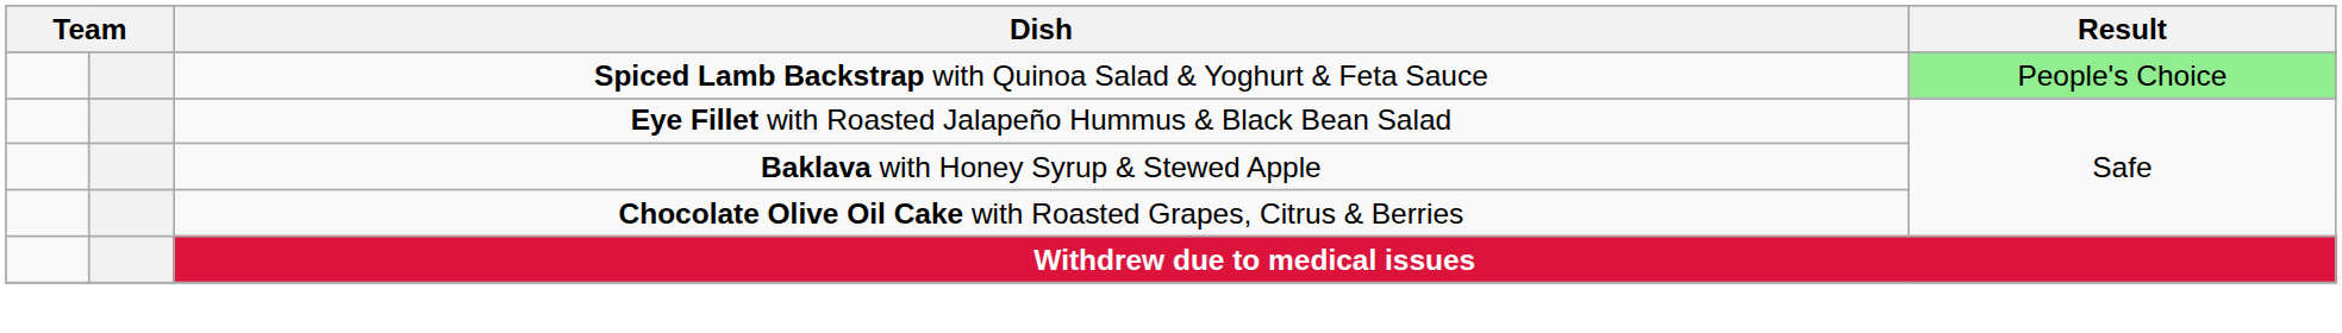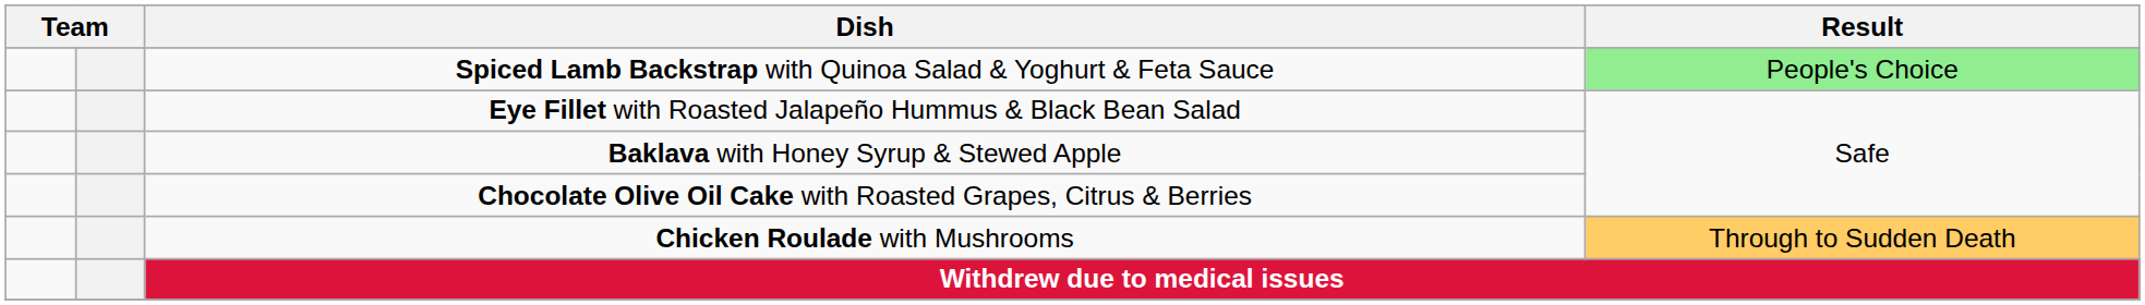 <table class="wikitable plainrowheaders" style="margin:1em auto; text-align:center; font-size:90%; width:80em;">
 <tr>
 <th colspan="2">Team</th>
 <th>Dish</th>
 <th>Result</th>
 </tr>
 <tr>
 <td></td>
 <th></th>
 <td><strong>Spiced Lamb Backstrap</strong> with Quinoa Salad & Yoghurt & Feta Sauce</td>
 <td style="background:lightgreen">People's Choice</td>
 </tr>
 <tr>
 <td></td>
 <th></th>
 <td><strong>Eye Fillet</strong> with Roasted Jalapeño Hummus & Black Bean Salad</td>
 <td rowspan="3">Safe</td>
 </tr>
 <tr>
 <td></td>
 <th></th>
 <td><strong>Baklava</strong> with Honey Syrup & Stewed Apple</td>
 </tr>
 <tr>
 <td></td>
 <th></th>
 <td><strong>Chocolate Olive Oil Cake</strong> with Roasted Grapes, Citrus & Berries</td>
 </tr>
 <tr>
 <td></td>
 <th></th>
+<td><strong>Chicken Roulade</strong> with Mushrooms</td>
+<td style="background:#FFCC66">Through to Sudden Death</td>
+</tr>
+<tr>
+<td></td>
+<th></th>
 <td style="background:crimson; color:white;" colspan=2><strong>Withdrew due to medical issues</strong></td>
 </tr>
 <tr>
 </tr>
 </table>
